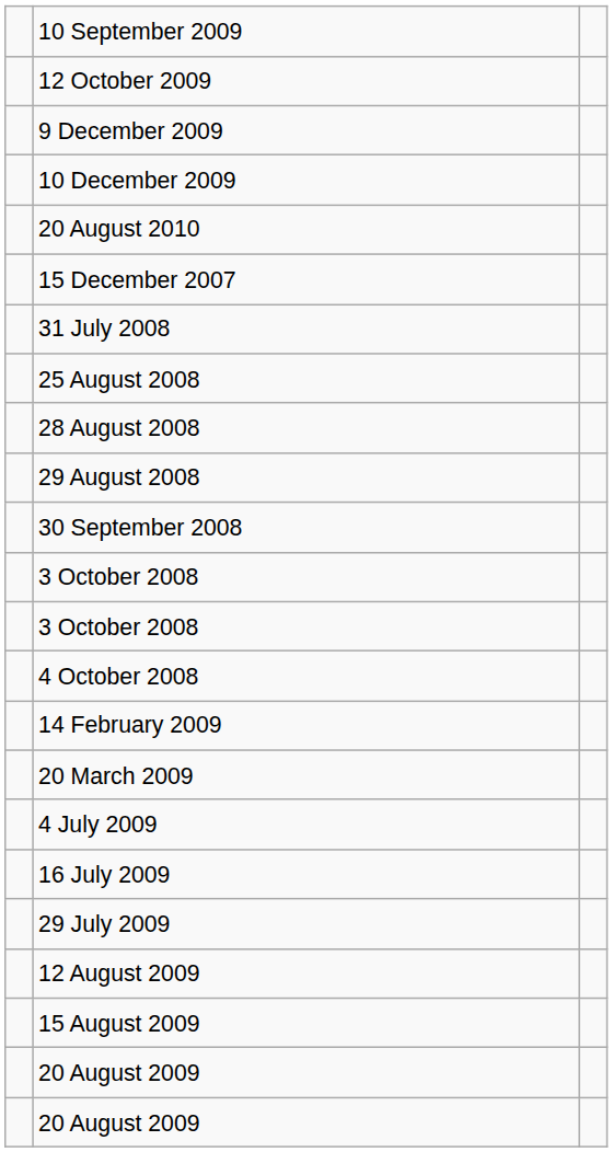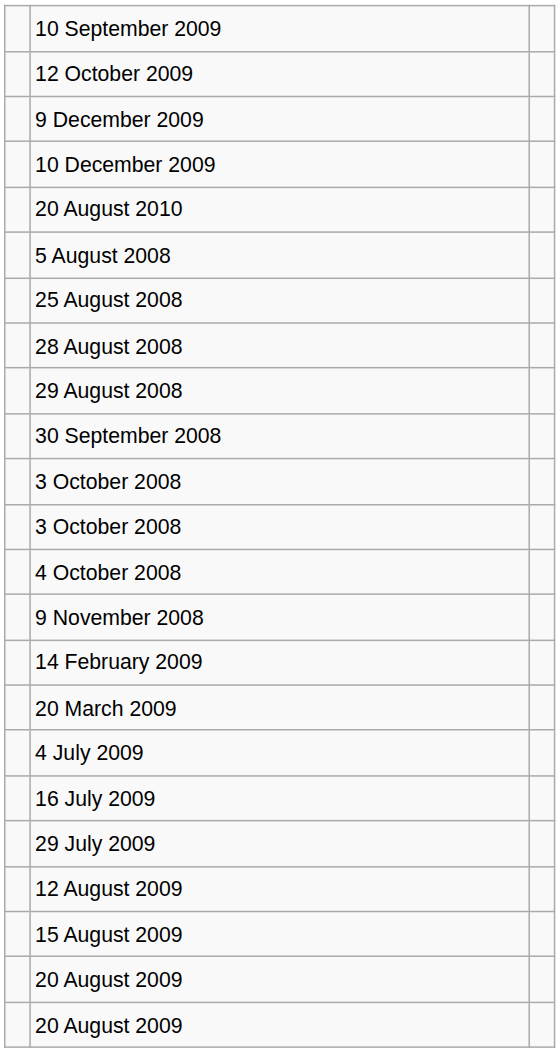 <table class="wikitable" style="font-size: 89%; float: left; width: 26em; margin-right: 1em; height: 700px">
 <tr>
 <td></td>
 <td>10 September 2009</td>
 <td></td>
 </tr>
 <tr>
 <td></td>
 <td>12 October 2009</td>
 <td></td>
 </tr>
 <tr>
 <td></td>
 <td>9 December 2009</td>
 <td></td>
 </tr>
 <tr>
 <td></td>
 <td>10 December 2009</td>
 <td></td>
 </tr>
 <tr>
 <td></td>
 <td>20 August 2010</td>
 <td></td>
 </tr>
 <tr>
 <td></td>
-<td>15 December 2007</td>
-<td></td>
-</tr>
-<tr>
-<td></td>
-<td>31 July 2008</td>
+<td>5 August 2008</td>
 <td></td>
 </tr>
 <tr>
 <td></td>
 <td>25 August 2008</td>
 <td></td>
 </tr>
 <tr>
 <td></td>
 <td>28 August 2008</td>
 <td></td>
 </tr>
 <tr>
 <td></td>
 <td>29 August 2008</td>
 <td></td>
 </tr>
 <tr>
 <td></td>
 <td>30 September 2008</td>
 <td></td>
 </tr>
 <tr>
 <td></td>
 <td>3 October 2008</td>
 <td></td>
 </tr>
 <tr>
 <td></td>
 <td>3 October 2008</td>
 <td></td>
 </tr>
 <tr>
 <td></td>
 <td>4 October 2008</td>
+<td></td>
+</tr>
+<tr>
+<td></td>
+<td>9 November 2008</td>
 <td></td>
 </tr>
 <tr>
 <td></td>
 <td>14 February 2009</td>
 <td></td>
 </tr>
 <tr>
 <td></td>
 <td>20 March 2009</td>
 <td></td>
 </tr>
 <tr>
 <td></td>
 <td>4 July 2009</td>
 <td></td>
 </tr>
 <tr>
 <td></td>
 <td>16 July 2009</td>
 <td></td>
 </tr>
 <tr>
 <td></td>
 <td>29 July 2009</td>
 <td></td>
 </tr>
 <tr>
 <td></td>
 <td>12 August 2009</td>
 <td></td>
 </tr>
 <tr>
 <td></td>
 <td>15 August 2009</td>
 <td></td>
 </tr>
 <tr>
 <td></td>
 <td>20 August 2009</td>
 <td></td>
 </tr>
 <tr>
 <td></td>
 <td>20 August 2009</td>
 <td></td>
 </tr>
 </table>
